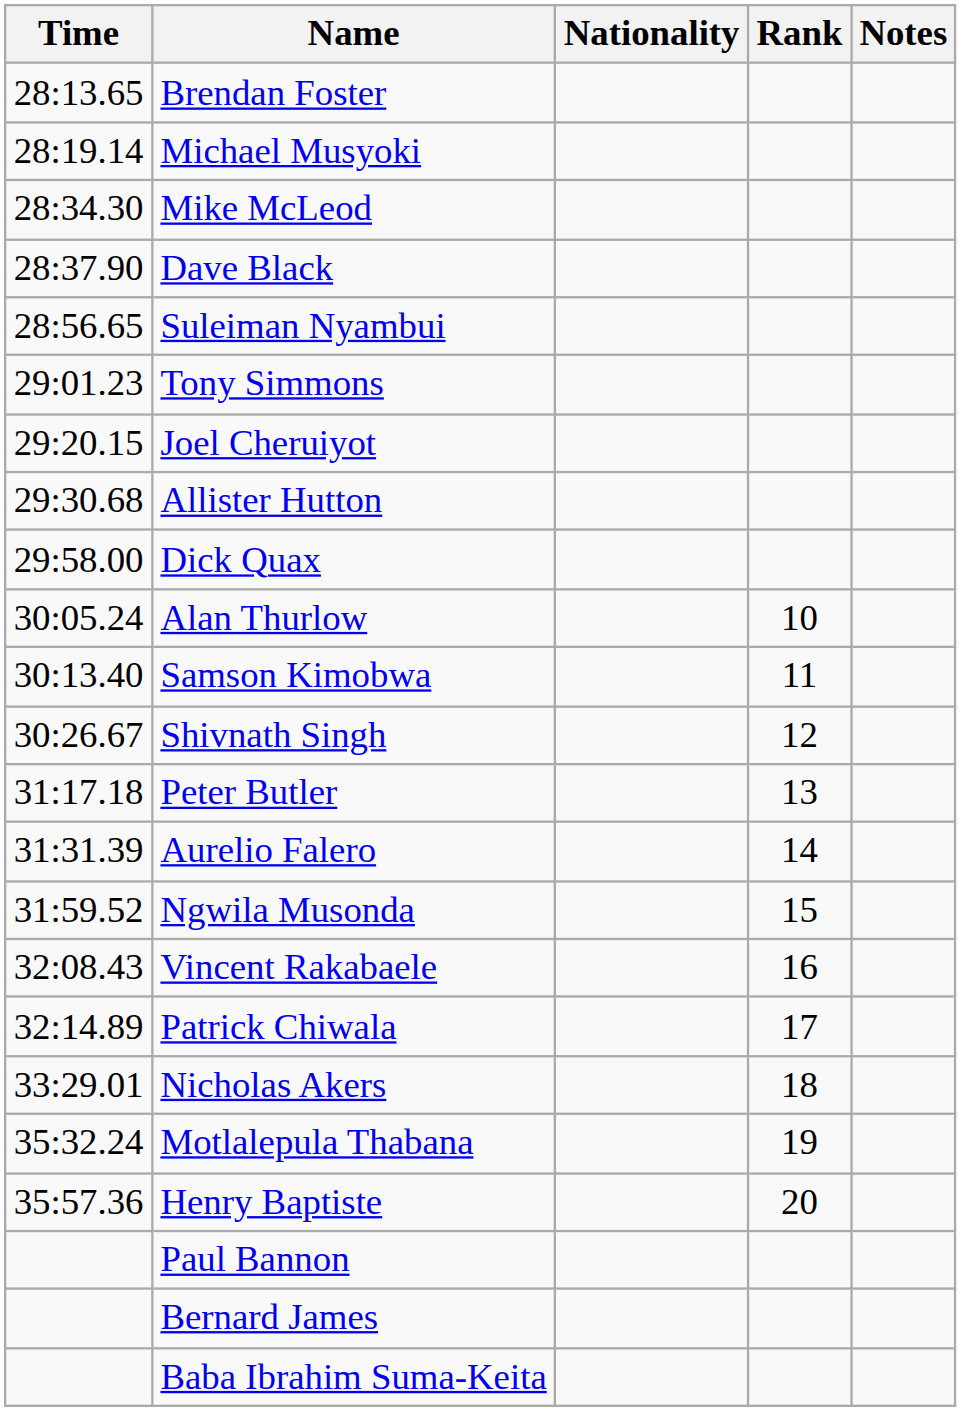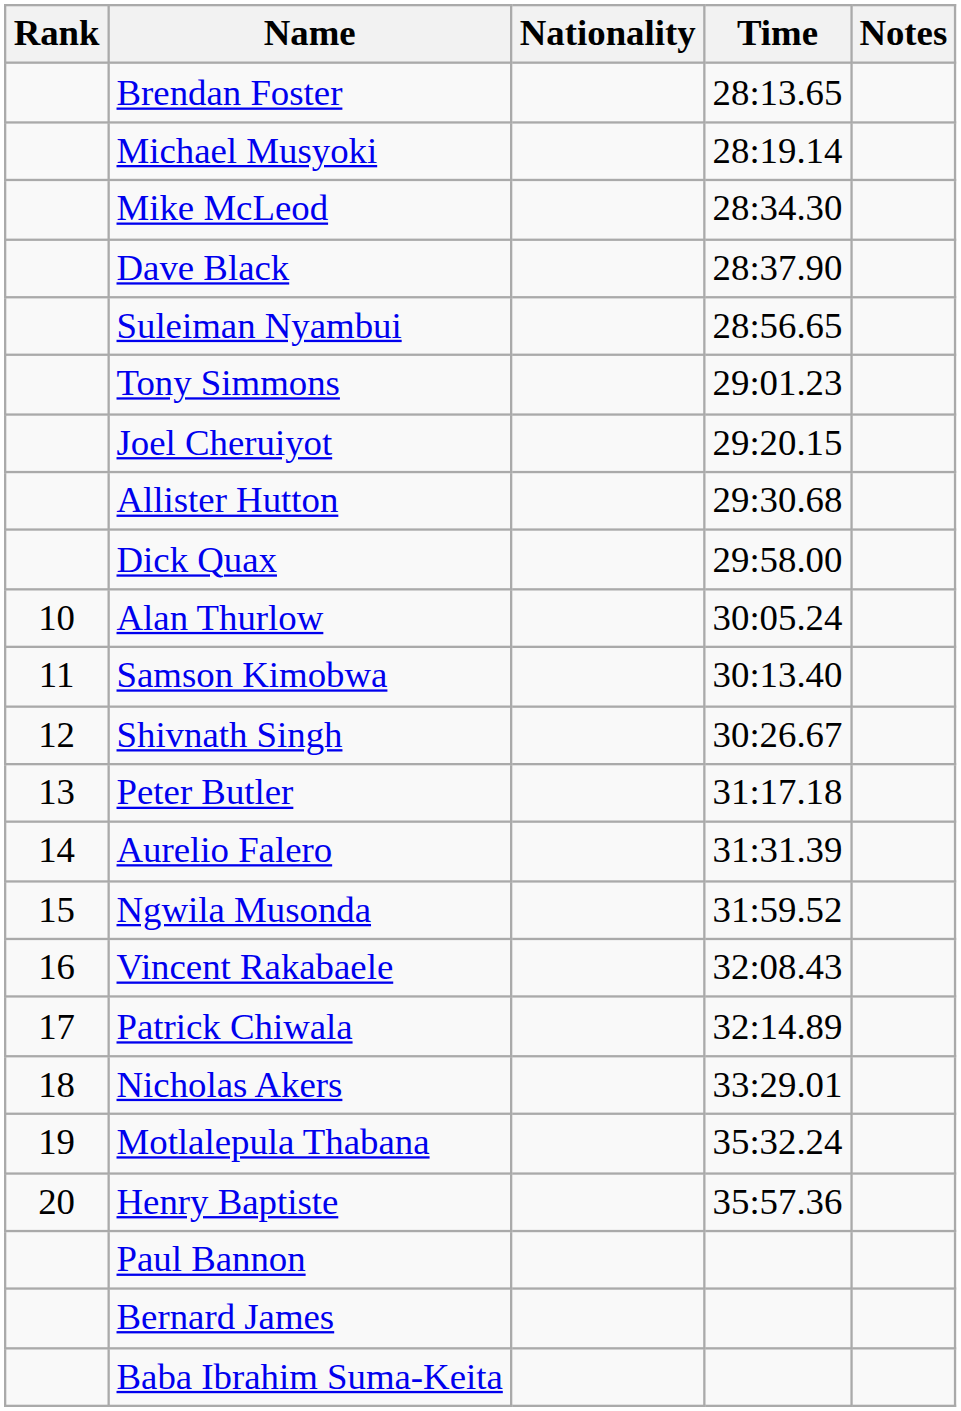 <table class="wikitable sortable" style=" text-align:center">
 <tr>
-<th>Time</th>
+<th>Rank</th>
 <th>Name</th>
 <th>Nationality</th>
-<th>Rank</th>
+<th>Time</th>
 <th>Notes</th>
 </tr>
 <tr>
-<td>28:13.65</td>
+<td></td>
 <td align=left><a href='#'>Brendan Foster</a></td>
 <td align=left></td>
-<td></td>
+<td>28:13.65</td>
 <td></td>
 </tr>
 <tr>
-<td>28:19.14</td>
+<td></td>
 <td align=left><a href='#'>Michael Musyoki</a></td>
 <td align=left></td>
-<td></td>
+<td>28:19.14</td>
 <td></td>
 </tr>
 <tr>
-<td>28:34.30</td>
+<td></td>
 <td align=left><a href='#'>Mike McLeod</a></td>
 <td align=left></td>
-<td></td>
+<td>28:34.30</td>
 <td></td>
 </tr>
 <tr>
-<td>28:37.90</td>
+<td></td>
 <td align=left><a href='#'>Dave Black</a></td>
 <td align=left></td>
-<td></td>
+<td>28:37.90</td>
 <td></td>
 </tr>
 <tr>
-<td>28:56.65</td>
+<td></td>
 <td align=left><a href='#'>Suleiman Nyambui</a></td>
 <td align=left></td>
-<td></td>
+<td>28:56.65</td>
 <td></td>
 </tr>
 <tr>
-<td>29:01.23</td>
+<td></td>
 <td align=left><a href='#'>Tony Simmons</a></td>
 <td align=left></td>
-<td></td>
+<td>29:01.23</td>
 <td></td>
 </tr>
 <tr>
-<td>29:20.15</td>
+<td></td>
 <td align=left><a href='#'>Joel Cheruiyot</a></td>
 <td align=left></td>
-<td></td>
+<td>29:20.15</td>
 <td></td>
 </tr>
 <tr>
-<td>29:30.68</td>
+<td></td>
 <td align=left><a href='#'>Allister Hutton</a></td>
 <td align=left></td>
-<td></td>
+<td>29:30.68</td>
 <td></td>
 </tr>
 <tr>
-<td>29:58.00</td>
+<td></td>
 <td align=left><a href='#'>Dick Quax</a></td>
 <td align=left></td>
-<td></td>
+<td>29:58.00</td>
 <td></td>
 </tr>
 <tr>
-<td>30:05.24</td>
+<td>10</td>
 <td align=left><a href='#'>Alan Thurlow</a></td>
 <td align=left></td>
-<td>10</td>
+<td>30:05.24</td>
 <td></td>
 </tr>
 <tr>
-<td>30:13.40</td>
+<td>11</td>
 <td align=left><a href='#'>Samson Kimobwa</a></td>
 <td align=left></td>
-<td>11</td>
+<td>30:13.40</td>
 <td></td>
 </tr>
 <tr>
-<td>30:26.67</td>
+<td>12</td>
 <td align=left><a href='#'>Shivnath Singh</a></td>
 <td align=left></td>
-<td>12</td>
+<td>30:26.67</td>
 <td></td>
 </tr>
 <tr>
-<td>31:17.18</td>
+<td>13</td>
 <td align=left><a href='#'>Peter Butler</a></td>
 <td align=left></td>
-<td>13</td>
+<td>31:17.18</td>
 <td></td>
 </tr>
 <tr>
-<td>31:31.39</td>
+<td>14</td>
 <td align=left><a href='#'>Aurelio Falero</a></td>
 <td align=left></td>
-<td>14</td>
+<td>31:31.39</td>
 <td></td>
 </tr>
 <tr>
-<td>31:59.52</td>
+<td>15</td>
 <td align=left><a href='#'>Ngwila Musonda</a></td>
 <td align=left></td>
-<td>15</td>
+<td>31:59.52</td>
 <td></td>
 </tr>
 <tr>
-<td>32:08.43</td>
+<td>16</td>
 <td align=left><a href='#'>Vincent Rakabaele</a></td>
 <td align=left></td>
-<td>16</td>
+<td>32:08.43</td>
 <td></td>
 </tr>
 <tr>
-<td>32:14.89</td>
+<td>17</td>
 <td align=left><a href='#'>Patrick Chiwala</a></td>
 <td align=left></td>
-<td>17</td>
+<td>32:14.89</td>
 <td></td>
 </tr>
 <tr>
-<td>33:29.01</td>
+<td>18</td>
 <td align=left><a href='#'>Nicholas Akers</a></td>
 <td align=left></td>
-<td>18</td>
+<td>33:29.01</td>
 <td></td>
 </tr>
 <tr>
-<td>35:32.24</td>
+<td>19</td>
 <td align=left><a href='#'>Motlalepula Thabana</a></td>
 <td align=left></td>
-<td>19</td>
+<td>35:32.24</td>
 <td></td>
 </tr>
 <tr>
-<td>35:57.36</td>
+<td>20</td>
 <td align=left><a href='#'>Henry Baptiste</a></td>
 <td align=left></td>
-<td>20</td>
+<td>35:57.36</td>
 <td></td>
 </tr>
 <tr>
 <td></td>
 <td align=left><a href='#'>Paul Bannon</a></td>
 <td align=left></td>
 <td></td>
 <td></td>
 </tr>
 <tr>
 <td></td>
 <td align=left><a href='#'>Bernard James</a></td>
 <td align=left></td>
 <td></td>
 <td></td>
 </tr>
 <tr>
 <td></td>
 <td align=left><a href='#'>Baba Ibrahim Suma-Keita</a></td>
 <td align=left></td>
 <td></td>
 <td></td>
 </tr>
 </table>
